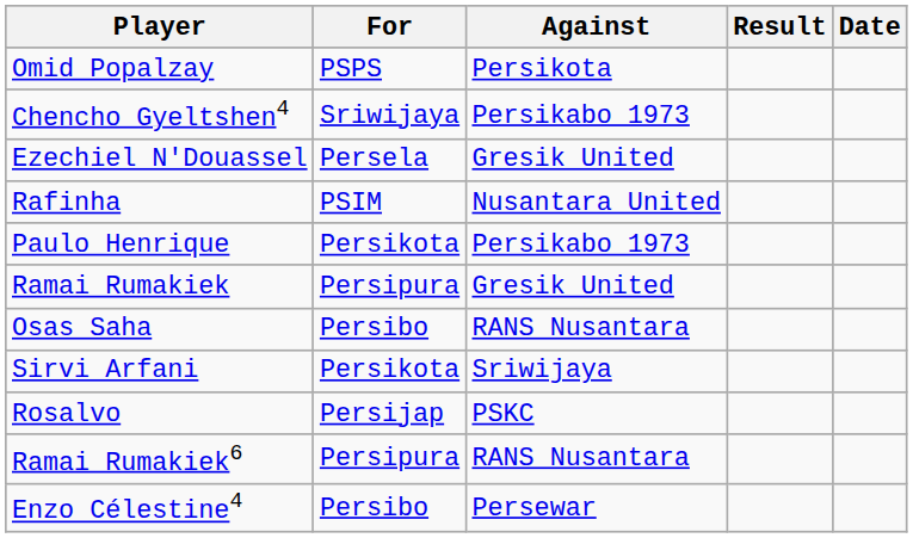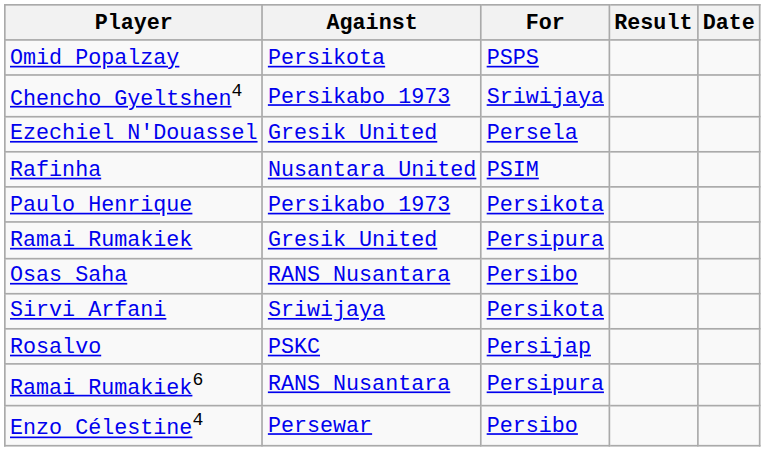 <table class="wikitable">
 <tr>
 <th>Player</th>
+<th>Against</th>
 <th>For</th>
-<th>Against</th>
 <th style="text-align:center">Result</th>
 <th>Date</th>
 </tr>
 <tr>
 <td> <a href='#'>Omid Popalzay</a></td>
+<td><a href='#'>Persikota</a></td>
 <td><a href='#'>PSPS</a></td>
+<td align="center"></td>
+<td></td>
+</tr>
+<tr>
+<td> <a href='#'>Chencho Gyeltshen</a><sup>4</sup></td>
+<td><a href='#'>Persikabo 1973</a></td>
+<td><a href='#'>Sriwijaya</a></td>
+<td align="center"></td>
+<td></td>
+</tr>
+<tr>
+<td> <a href='#'>Ezechiel N'Douassel</a></td>
+<td><a href='#'>Gresik United</a></td>
+<td><a href='#'>Persela</a></td>
+<td align="center"></td>
+<td></td>
+</tr>
+<tr>
+<td> <a href='#'>Rafinha</a></td>
+<td><a href='#'>Nusantara United</a></td>
+<td><a href='#'>PSIM</a></td>
+<td align="center"></td>
+<td></td>
+</tr>
+<tr>
+<td> <a href='#'>Paulo Henrique</a></td>
+<td><a href='#'>Persikabo 1973</a></td>
 <td><a href='#'>Persikota</a></td>
 <td align="center"></td>
 <td></td>
 </tr>
 <tr>
-<td> <a href='#'>Chencho Gyeltshen</a><sup>4</sup></td>
-<td><a href='#'>Sriwijaya</a></td>
-<td><a href='#'>Persikabo 1973</a></td>
-<td align="center"></td>
-<td></td>
-</tr>
-<tr>
-<td> <a href='#'>Ezechiel N'Douassel</a></td>
-<td><a href='#'>Persela</a></td>
+<td> <a href='#'>Ramai Rumakiek</a></td>
 <td><a href='#'>Gresik United</a></td>
-<td align="center"></td>
-<td></td>
-</tr>
-<tr>
-<td> <a href='#'>Rafinha</a></td>
-<td><a href='#'>PSIM</a></td>
-<td><a href='#'>Nusantara United</a></td>
-<td align="center"></td>
-<td></td>
-</tr>
-<tr>
-<td> <a href='#'>Paulo Henrique</a></td>
-<td><a href='#'>Persikota</a></td>
-<td><a href='#'>Persikabo 1973</a></td>
-<td align="center"></td>
-<td></td>
-</tr>
-<tr>
-<td> <a href='#'>Ramai Rumakiek</a></td>
 <td><a href='#'>Persipura</a></td>
-<td><a href='#'>Gresik United</a></td>
 <td align="center"></td>
 <td></td>
 </tr>
 <tr>
 <td> <a href='#'>Osas Saha</a></td>
+<td><a href='#'>RANS Nusantara</a></td>
 <td><a href='#'>Persibo</a></td>
-<td><a href='#'>RANS Nusantara</a></td>
 <td align="center"></td>
 <td></td>
 </tr>
 <tr>
 <td> <a href='#'>Sirvi Arfani</a></td>
+<td><a href='#'>Sriwijaya</a></td>
 <td><a href='#'>Persikota</a></td>
-<td><a href='#'>Sriwijaya</a></td>
 <td align="center"></td>
 <td></td>
 </tr>
 <tr>
 <td> <a href='#'>Rosalvo</a></td>
+<td><a href='#'>PSKC</a></td>
 <td><a href='#'>Persijap</a></td>
-<td><a href='#'>PSKC</a></td>
 <td align="center"></td>
 <td></td>
 </tr>
 <tr>
 <td> <a href='#'>Ramai Rumakiek</a><sup>6</sup></td>
+<td><a href='#'>RANS Nusantara</a></td>
 <td><a href='#'>Persipura</a></td>
-<td><a href='#'>RANS Nusantara</a></td>
 <td align="center"></td>
 <td></td>
 </tr>
 <tr>
 <td> <a href='#'>Enzo Célestine</a><sup>4</sup></td>
+<td><a href='#'>Persewar</a></td>
 <td><a href='#'>Persibo</a></td>
-<td><a href='#'>Persewar</a></td>
 <td align=""></td>
 <td></td>
 </tr>
 </table>
